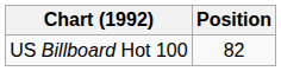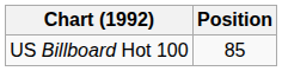 <table class="wikitable">
 <tr>
 <th>Chart (1992)</th>
 <th>Position</th>
 </tr>
 <tr>
 <td>US <em>Billboard</em> Hot 100</td>
-<td align="center">82</td>
+<td align="center">85</td>
 </tr>
 </table>
